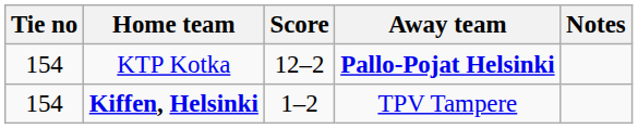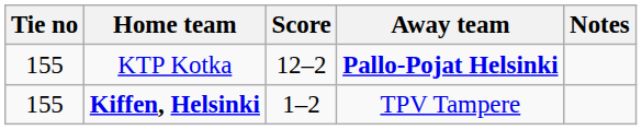 <table class="wikitable" style="text-align:center">
 <tr>
 <th style= width="40px">Tie no</th>
 <th style= width="150px">Home team</th>
 <th style= width="60px">Score</th>
 <th style= width="150px">Away team</th>
 <th style= width="30px">Notes</th>
 </tr>
 <tr>
-<td>154</td>
+<td>155</td>
 <td><a href='#'>KTP Kotka</a></td>
 <td>12–2</td>
 <td><strong><a href='#'>Pallo-Pojat Helsinki</a></strong></td>
 <td></td>
 </tr>
 <tr>
-<td>154</td>
+<td>155</td>
 <td><strong><a href='#'>Kiffen</a>, <a href='#'>Helsinki</a></strong></td>
 <td>1–2</td>
 <td><a href='#'>TPV Tampere</a></td>
 <td></td>
 </tr>
 </table>
